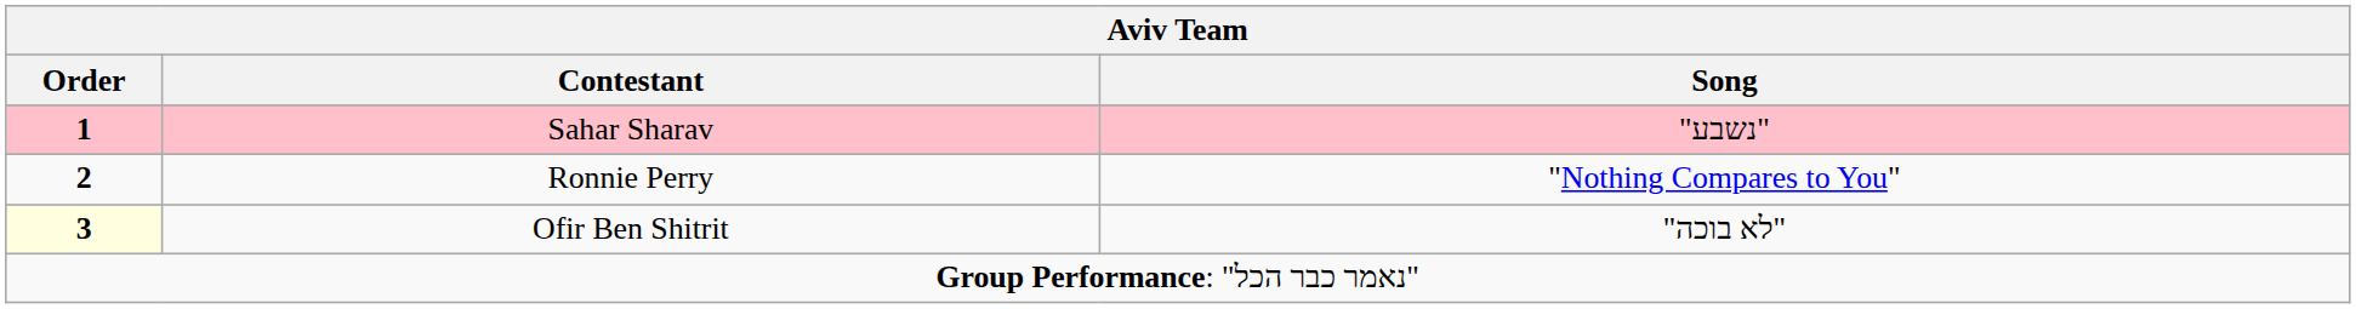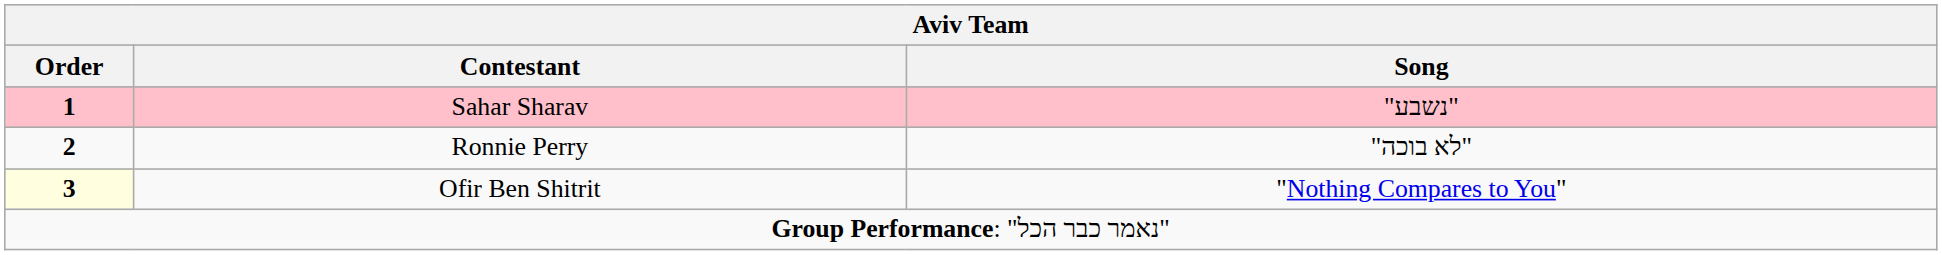 <table class="wikitable" style="text-align: center; width:95%;">
 <tr>
 <th colspan=3>Aviv Team</th>
 </tr>
 <tr>
 <th width="5%">Order</th>
 <th width="30%">Contestant</th>
 <th width="40%">Song</th>
 </tr>
 <tr>
 <td bgcolor="pink" align="center"><strong>1</strong></td>
 <td bgcolor="pink">Sahar Sharav</td>
 <td bgcolor="pink">"נשבע"</td>
 </tr>
 <tr>
 <td align="center"><strong>2</strong></td>
 <td>Ronnie Perry</td>
-<td>"<a href='#'>Nothing Compares to You</a>"</td>
+<td>"לא בוכה"</td>
 </tr>
 <tr>
 <td align="center" style="background: lightyellow;"><strong>3</strong></td>
 <td>Ofir Ben Shitrit</td>
-<td>"לא בוכה"</td>
+<td>"<a href='#'>Nothing Compares to You</a>"</td>
 </tr>
 <tr>
 <td colspan=3><strong>Group Performance</strong>: "נאמר כבר הכל"</td>
 </tr>
 </table>
